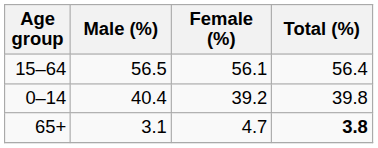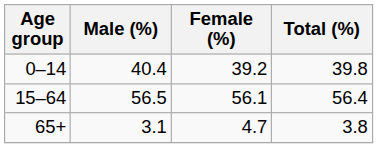 <table class="wikitable">
 <tr>
 <th width="50">Age group</th>
 <th width="80">Male (%)</th>
 <th width="80">Female (%)</th>
 <th width="80">Total (%)</th>
 </tr>
 <tr>
+<td align="right">0–14</td>
+<td align="right">40.4</td>
+<td align="right">39.2</td>
+<td align="right">39.8</td>
+</tr>
+<tr>
 <td align="right">15–64</td>
 <td align="right">56.5</td>
 <td align="right">56.1</td>
 <td align="right">56.4</td>
 </tr>
 <tr>
-<td align="right">0–14</td>
-<td align="right">40.4</td>
-<td align="right">39.2</td>
-<td align="right">39.8</td>
-</tr>
-<tr>
 <td align="right">65+</td>
 <td align="right">3.1</td>
 <td align="right">4.7</td>
-<td align="right"><strong>3.8</strong></td>
+<td align="right">3.8</td>
 </tr>
 <tr>
 </tr>
 </table>
